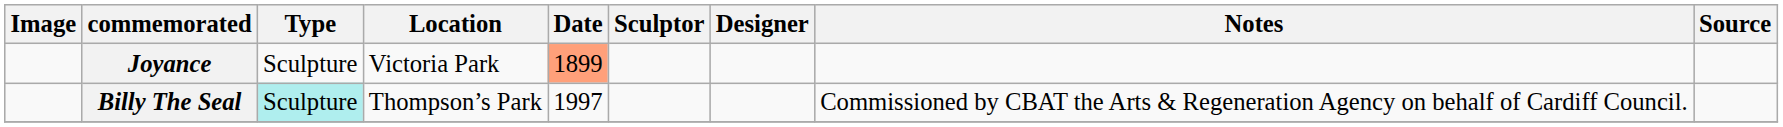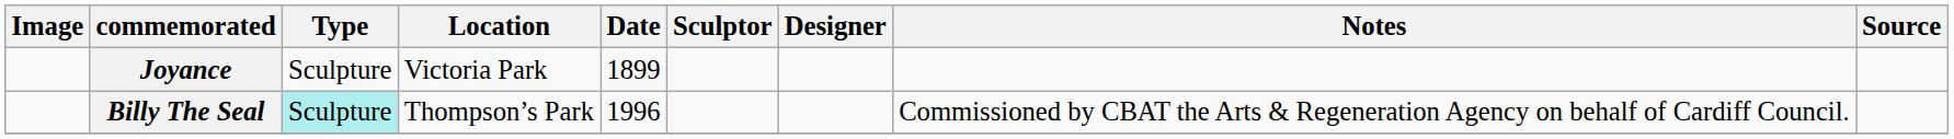 <table class="wikitable sortable">
 <tr>
 <th class="unsortable">Image</th>
 <th> commemorated</th>
 <th>Type</th>
 <th>Location</th>
 <th>Date</th>
 <th>Sculptor</th>
 <th> Designer</th>
 <th>Notes</th>
 <th class="unsortable">Source</th>
 </tr>
 <tr>
 <td></td>
 <th><em> Joyance </em></th>
 <td>Sculpture</td>
 <td>Victoria Park</td>
-<td style="background: lightsalmon;">1899</td>
+<td>1899</td>
 <td></td>
 <td></td>
 <td></td>
 <td></td>
 </tr>
 <tr>
 <td></td>
 <th><em>Billy The Seal</em></th>
 <td style="background: paleturquoise;">Sculpture</td>
 <td>Thompson’s Park</td>
-<td>1997</td>
+<td>1996</td>
 <td></td>
 <td></td>
 <td>Commissioned by CBAT the Arts & Regeneration Agency on behalf of Cardiff Council.</td>
 <td></td>
 </tr>
 <tr>
 </tr>
 </table>
